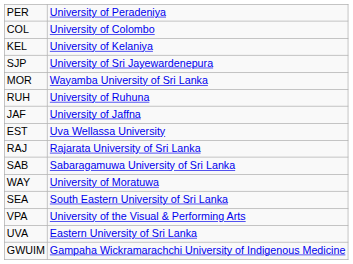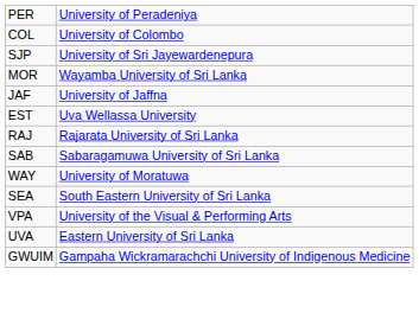 <table class="wikitable">
 <tr>
 <td>PER</td>
 <td><a href='#'>University of Peradeniya</a></td>
 </tr>
 <tr>
 <td>COL</td>
 <td><a href='#'>University of Colombo</a></td>
 </tr>
 <tr>
-<td>KEL</td>
-<td><a href='#'>University of Kelaniya</a></td>
-</tr>
-<tr>
 <td>SJP</td>
 <td><a href='#'>University of Sri Jayewardenepura</a></td>
 </tr>
 <tr>
 <td>MOR</td>
 <td><a href='#'>Wayamba University of Sri Lanka</a></td>
-</tr>
-<tr>
-<td>RUH</td>
-<td><a href='#'>University of Ruhuna</a></td>
 </tr>
 <tr>
 <td>JAF</td>
 <td><a href='#'>University of Jaffna</a></td>
 </tr>
 <tr>
 <td>EST</td>
 <td><a href='#'>Uva Wellassa University</a></td>
 </tr>
 <tr>
 <td>RAJ</td>
 <td><a href='#'>Rajarata University of Sri Lanka</a></td>
 </tr>
 <tr>
 <td>SAB</td>
 <td><a href='#'>Sabaragamuwa University of Sri Lanka</a></td>
 </tr>
 <tr>
 <td>WAY</td>
 <td><a href='#'>University of Moratuwa</a></td>
 </tr>
 <tr>
 <td>SEA</td>
 <td><a href='#'>South Eastern University of Sri Lanka</a></td>
 </tr>
 <tr>
 <td>VPA</td>
 <td><a href='#'>University of the Visual & Performing Arts</a></td>
 </tr>
 <tr>
 <td>UVA</td>
 <td><a href='#'>Eastern University of Sri Lanka</a></td>
 </tr>
 <tr>
 <td>GWUIM</td>
 <td><a href='#'>Gampaha Wickramarachchi University of Indigenous Medicine</a></td>
 </tr>
 </table>
